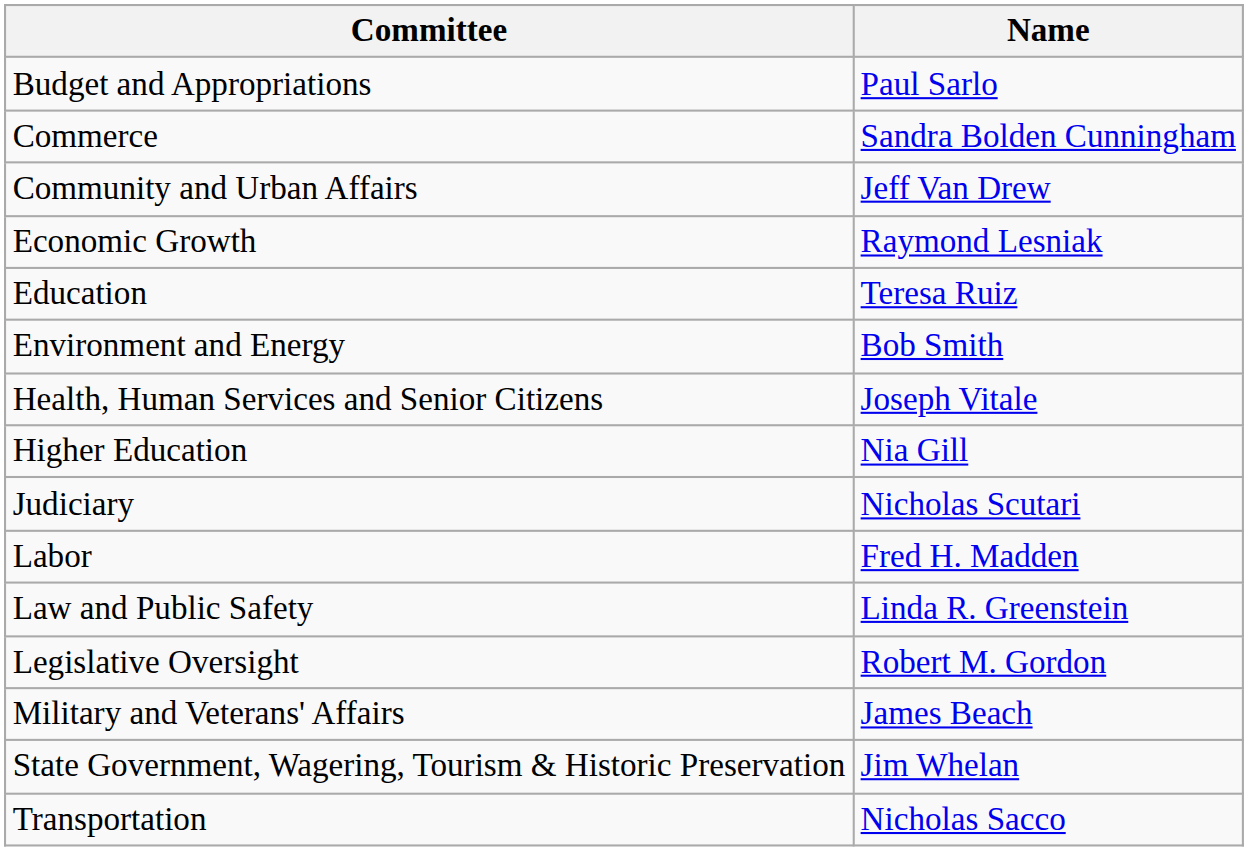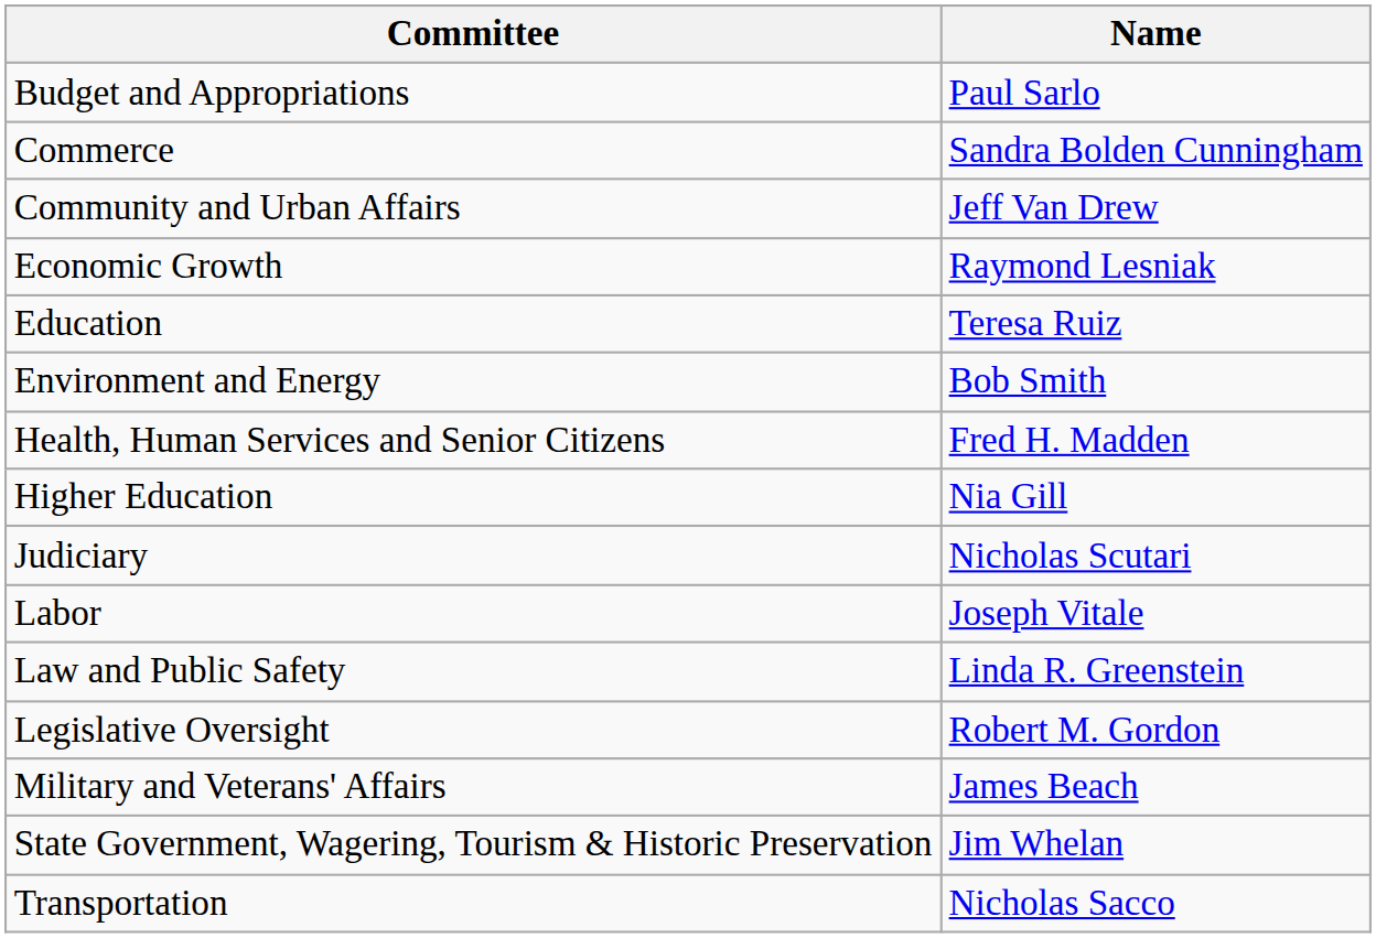 <table class="wikitable">
 <tr>
 <th>Committee</th>
 <th>Name</th>
 </tr>
 <tr>
 <td>Budget and Appropriations</td>
 <td><a href='#'>Paul Sarlo</a></td>
 </tr>
 <tr>
 <td>Commerce</td>
 <td><a href='#'>Sandra Bolden Cunningham</a></td>
 </tr>
 <tr>
 <td>Community and Urban Affairs</td>
 <td><a href='#'>Jeff Van Drew</a></td>
 </tr>
 <tr>
 <td>Economic Growth</td>
 <td><a href='#'>Raymond Lesniak</a></td>
 </tr>
 <tr>
 <td>Education</td>
 <td><a href='#'>Teresa Ruiz</a></td>
 </tr>
 <tr>
 <td>Environment and Energy</td>
 <td><a href='#'>Bob Smith</a></td>
 </tr>
 <tr>
 <td>Health, Human Services and Senior Citizens</td>
-<td><a href='#'>Joseph Vitale</a></td>
+<td><a href='#'>Fred H. Madden</a></td>
 </tr>
 <tr>
 <td>Higher Education</td>
 <td><a href='#'>Nia Gill</a></td>
 </tr>
 <tr>
 <td>Judiciary</td>
 <td><a href='#'>Nicholas Scutari</a></td>
 </tr>
 <tr>
 <td>Labor</td>
-<td><a href='#'>Fred H. Madden</a></td>
+<td><a href='#'>Joseph Vitale</a></td>
 </tr>
 <tr>
 <td>Law and Public Safety</td>
 <td><a href='#'>Linda R. Greenstein</a></td>
 </tr>
 <tr>
 <td>Legislative Oversight</td>
 <td><a href='#'>Robert M. Gordon</a></td>
 </tr>
 <tr>
 <td>Military and Veterans' Affairs</td>
 <td><a href='#'>James Beach</a></td>
 </tr>
 <tr>
 <td>State Government, Wagering, Tourism & Historic Preservation</td>
 <td><a href='#'>Jim Whelan</a></td>
 </tr>
 <tr>
 <td>Transportation</td>
 <td><a href='#'>Nicholas Sacco</a></td>
 </tr>
 </table>
